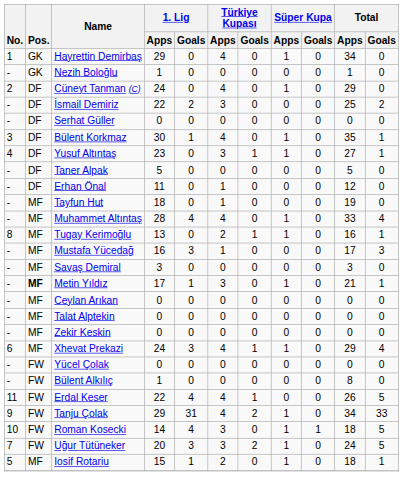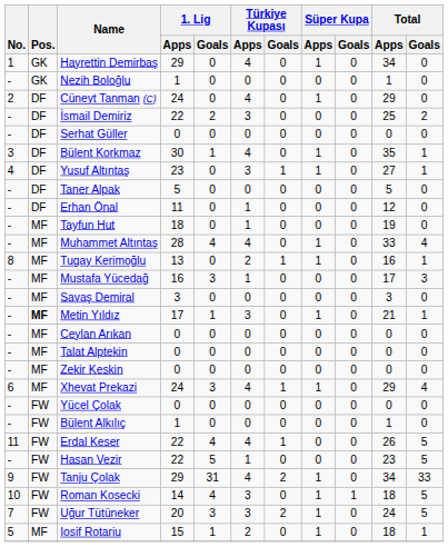 <table class="wikitable" style="text-align:center">
 <tr>
 <th rowspan="2" valign="bottom">No.</th>
 <th rowspan="2" valign="bottom">Pos.</th>
 <th rowspan="2">Name</th>
 <th colspan="2" width="85"><a href='#'>1. Lig</a></th>
 <th colspan="2" width="85"><a href='#'>Türkiye Kupası</a></th>
 <th colspan="2" width="85"><a href='#'>Süper Kupa</a></th>
 <th colspan="2" width="85">Total</th>
 </tr>
 <tr>
 <th>Apps</th>
 <th>Goals</th>
 <th>Apps</th>
 <th>Goals</th>
 <th>Apps</th>
 <th>Goals</th>
 <th>Apps</th>
 <th>Goals</th>
 </tr>
 <tr>
 <td align="left">1</td>
 <td align="left">GK</td>
 <td align="left"> <a href='#'>Hayrettin Demirbaş</a></td>
 <td>29</td>
 <td>0</td>
 <td>4</td>
 <td>0</td>
 <td>1</td>
 <td>0</td>
 <td>34</td>
 <td>0</td>
 </tr>
 <tr>
 <td align="left">-</td>
 <td align="left">GK</td>
 <td align="left"> <a href='#'>Nezih Boloğlu</a></td>
 <td>1</td>
 <td>0</td>
 <td>0</td>
 <td>0</td>
 <td>0</td>
 <td>0</td>
 <td>1</td>
 <td>0</td>
 </tr>
 <tr>
 <td align="left">2</td>
 <td align="left">DF</td>
 <td align="left"> <a href='#'>Cüneyt Tanman</a> <small><em><a href='#'>(C)</a></em></small></td>
 <td>24</td>
 <td>0</td>
 <td>4</td>
 <td>0</td>
 <td>1</td>
 <td>0</td>
 <td>29</td>
 <td>0</td>
 </tr>
 <tr>
 <td align="left">-</td>
 <td align="left">DF</td>
 <td align="left"> <a href='#'>İsmail Demiriz</a></td>
 <td>22</td>
 <td>2</td>
 <td>3</td>
 <td>0</td>
 <td>0</td>
 <td>0</td>
 <td>25</td>
 <td>2</td>
 </tr>
 <tr>
 <td align="left">-</td>
 <td align="left">DF</td>
 <td align="left"> <a href='#'>Serhat Güller</a></td>
 <td>0</td>
 <td>0</td>
 <td>0</td>
 <td>0</td>
 <td>0</td>
 <td>0</td>
 <td>0</td>
 <td>0</td>
 </tr>
 <tr>
 <td align="left">3</td>
 <td align="left">DF</td>
 <td align="left"> <a href='#'>Bülent Korkmaz</a></td>
 <td>30</td>
 <td>1</td>
 <td>4</td>
 <td>0</td>
 <td>1</td>
 <td>0</td>
 <td>35</td>
 <td>1</td>
 </tr>
 <tr>
 <td align="left">4</td>
 <td align="left">DF</td>
 <td align="left"> <a href='#'>Yusuf Altıntaş</a></td>
 <td>23</td>
 <td>0</td>
 <td>3</td>
 <td>1</td>
 <td>1</td>
 <td>0</td>
 <td>27</td>
 <td>1</td>
 </tr>
 <tr>
 <td align="left">-</td>
 <td align="left">DF</td>
 <td align="left"> <a href='#'>Taner Alpak</a></td>
 <td>5</td>
 <td>0</td>
 <td>0</td>
 <td>0</td>
 <td>0</td>
 <td>0</td>
 <td>5</td>
 <td>0</td>
 </tr>
 <tr>
 <td align="left">-</td>
 <td align="left">DF</td>
 <td align="left"> <a href='#'>Erhan Önal</a></td>
 <td>11</td>
 <td>0</td>
 <td>1</td>
 <td>0</td>
 <td>0</td>
 <td>0</td>
 <td>12</td>
 <td>0</td>
 </tr>
 <tr>
 <td align="left">-</td>
 <td align="left">MF</td>
 <td align="left"> <a href='#'>Tayfun Hut</a></td>
 <td>18</td>
 <td>0</td>
 <td>1</td>
 <td>0</td>
 <td>0</td>
 <td>0</td>
 <td>19</td>
 <td>0</td>
 </tr>
 <tr>
 <td align="left">-</td>
 <td align="left">MF</td>
 <td align="left"> <a href='#'>Muhammet Altıntaş</a></td>
 <td>28</td>
 <td>4</td>
 <td>4</td>
 <td>0</td>
 <td>1</td>
 <td>0</td>
 <td>33</td>
 <td>4</td>
 </tr>
 <tr>
 <td align="left">8</td>
 <td align="left">MF</td>
 <td align="left"> <a href='#'>Tugay Kerimoğlu</a></td>
 <td>13</td>
 <td>0</td>
 <td>2</td>
 <td>1</td>
 <td>1</td>
 <td>0</td>
 <td>16</td>
 <td>1</td>
 </tr>
 <tr>
 <td align="left">-</td>
 <td align="left">MF</td>
 <td align="left"> <a href='#'>Mustafa Yücedağ</a></td>
 <td>16</td>
 <td>3</td>
 <td>1</td>
 <td>0</td>
 <td>0</td>
 <td>0</td>
 <td>17</td>
 <td>3</td>
 </tr>
 <tr>
 <td align="left">-</td>
 <td align="left">MF</td>
 <td align="left"> <a href='#'>Savaş Demiral</a></td>
 <td>3</td>
 <td>0</td>
 <td>0</td>
 <td>0</td>
 <td>0</td>
 <td>0</td>
 <td>3</td>
 <td>0</td>
 </tr>
 <tr>
 <td align="left">-</td>
 <td align="left"><strong>MF</strong></td>
 <td align="left"> <a href='#'>Metin Yıldız</a></td>
 <td>17</td>
 <td>1</td>
 <td>3</td>
 <td>0</td>
 <td>1</td>
 <td>0</td>
 <td>21</td>
 <td>1</td>
 </tr>
 <tr>
 <td align="left">-</td>
 <td align="left">MF</td>
 <td align="left"> <a href='#'>Ceylan Arıkan</a></td>
 <td>0</td>
 <td>0</td>
 <td>0</td>
 <td>0</td>
 <td>0</td>
 <td>0</td>
 <td>0</td>
 <td>0</td>
 </tr>
 <tr>
 <td align="left">-</td>
 <td align="left">MF</td>
 <td align="left"> <a href='#'>Talat Alptekin</a></td>
 <td>0</td>
 <td>0</td>
 <td>0</td>
 <td>0</td>
 <td>0</td>
 <td>0</td>
 <td>0</td>
 <td>0</td>
 </tr>
 <tr>
 <td align="left">-</td>
 <td align="left">MF</td>
 <td align="left"> <a href='#'>Zekir Keskin</a></td>
 <td>0</td>
 <td>0</td>
 <td>0</td>
 <td>0</td>
 <td>0</td>
 <td>0</td>
 <td>0</td>
 <td>0</td>
 </tr>
 <tr>
 <td align="left">6</td>
 <td align="left">MF</td>
 <td align="left"> <a href='#'>Xhevat Prekazi</a></td>
 <td>24</td>
 <td>3</td>
 <td>4</td>
 <td>1</td>
 <td>1</td>
 <td>0</td>
 <td>29</td>
 <td>4</td>
 </tr>
 <tr>
 <td align="left">-</td>
 <td align="left">FW</td>
 <td align="left"> <a href='#'>Yücel Çolak</a></td>
 <td>0</td>
 <td>0</td>
 <td>0</td>
 <td>0</td>
 <td>0</td>
 <td>0</td>
 <td>0</td>
 <td>0</td>
 </tr>
 <tr>
 <td align="left">-</td>
 <td align="left">FW</td>
 <td align="left"> <a href='#'>Bülent Alkılıç</a></td>
 <td>1</td>
 <td>0</td>
 <td>0</td>
 <td>0</td>
 <td>0</td>
 <td>0</td>
-<td>8</td>
+<td>1</td>
 <td>0</td>
 </tr>
 <tr>
 <td align="left">11</td>
 <td align="left">FW</td>
 <td align="left"> <a href='#'>Erdal Keser</a></td>
 <td>22</td>
 <td>4</td>
 <td>4</td>
 <td>1</td>
 <td>0</td>
 <td>0</td>
 <td>26</td>
+<td>5</td>
+</tr>
+<tr>
+<td align="left">-</td>
+<td align="left">FW</td>
+<td align="left"> <a href='#'>Hasan Vezir</a></td>
+<td>22</td>
+<td>5</td>
+<td>1</td>
+<td>0</td>
+<td>0</td>
+<td>0</td>
+<td>23</td>
 <td>5</td>
 </tr>
 <tr>
 <td align="left">9</td>
 <td align="left">FW</td>
 <td align="left"> <a href='#'>Tanju Çolak</a></td>
 <td>29</td>
 <td>31</td>
 <td>4</td>
 <td>2</td>
 <td>1</td>
 <td>0</td>
 <td>34</td>
 <td>33</td>
 </tr>
 <tr>
 <td align="left">10</td>
 <td align="left">FW</td>
 <td align="left"> <a href='#'>Roman Kosecki</a></td>
 <td>14</td>
 <td>4</td>
 <td>3</td>
 <td>0</td>
 <td>1</td>
 <td>1</td>
 <td>18</td>
 <td>5</td>
 </tr>
 <tr>
 <td align="left">7</td>
 <td align="left">FW</td>
 <td align="left"> <a href='#'>Uğur Tütüneker</a></td>
 <td>20</td>
 <td>3</td>
 <td>3</td>
 <td>2</td>
 <td>1</td>
 <td>0</td>
 <td>24</td>
 <td>5</td>
 </tr>
 <tr>
 <td align="left">5</td>
 <td align="left">MF</td>
 <td align="left"> <a href='#'>Iosif Rotariu</a></td>
 <td>15</td>
 <td>1</td>
 <td>2</td>
 <td>0</td>
 <td>1</td>
 <td>0</td>
 <td>18</td>
 <td>1</td>
 </tr>
 <tr>
 </tr>
 </table>
